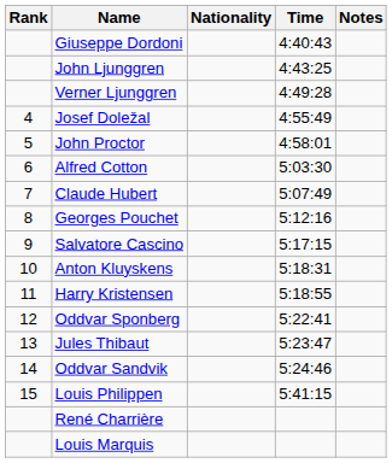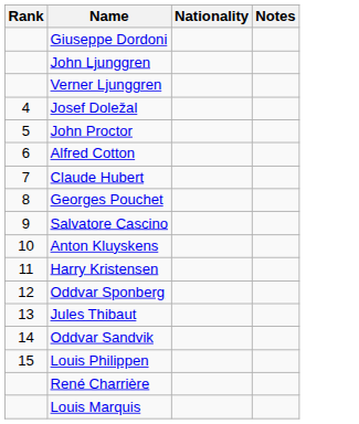 <table class="wikitable sortable" style="text-align:center">
 <tr>
 <th>Rank</th>
 <th>Name</th>
 <th>Nationality</th>
-<th>Time</th>
 <th>Notes</th>
 </tr>
 <tr>
 <td></td>
 <td align=left><a href='#'>Giuseppe Dordoni</a></td>
 <td align=left></td>
-<td>4:40:43</td>
 <td></td>
 </tr>
 <tr>
 <td></td>
 <td align=left><a href='#'>John Ljunggren</a></td>
 <td align=left></td>
-<td>4:43:25</td>
 <td></td>
 </tr>
 <tr>
 <td></td>
 <td align=left><a href='#'>Verner Ljunggren</a></td>
 <td align=left></td>
-<td>4:49:28</td>
 <td></td>
 </tr>
 <tr>
 <td>4</td>
 <td align=left><a href='#'>Josef Doležal</a></td>
 <td align=left></td>
-<td>4:55:49</td>
 <td></td>
 </tr>
 <tr>
 <td>5</td>
 <td align=left><a href='#'>John Proctor</a></td>
 <td align=left></td>
-<td>4:58:01</td>
 <td></td>
 </tr>
 <tr>
 <td>6</td>
 <td align=left><a href='#'>Alfred Cotton</a></td>
 <td align=left></td>
-<td>5:03:30</td>
 <td></td>
 </tr>
 <tr>
 <td>7</td>
 <td align=left><a href='#'>Claude Hubert</a></td>
 <td align=left></td>
-<td>5:07:49</td>
 <td></td>
 </tr>
 <tr>
 <td>8</td>
 <td align=left><a href='#'>Georges Pouchet</a></td>
 <td align=left></td>
-<td>5:12:16</td>
 <td></td>
 </tr>
 <tr>
 <td>9</td>
 <td align=left><a href='#'>Salvatore Cascino</a></td>
 <td align=left></td>
-<td>5:17:15</td>
 <td></td>
 </tr>
 <tr>
 <td>10</td>
 <td align=left><a href='#'>Anton Kluyskens</a></td>
 <td align=left></td>
-<td>5:18:31</td>
 <td></td>
 </tr>
 <tr>
 <td>11</td>
 <td align=left><a href='#'>Harry Kristensen</a></td>
 <td align=left></td>
-<td>5:18:55</td>
 <td></td>
 </tr>
 <tr>
 <td>12</td>
 <td align=left><a href='#'>Oddvar Sponberg</a></td>
 <td align=left></td>
-<td>5:22:41</td>
 <td></td>
 </tr>
 <tr>
 <td>13</td>
 <td align=left><a href='#'>Jules Thibaut</a></td>
 <td align=left></td>
-<td>5:23:47</td>
 <td></td>
 </tr>
 <tr>
 <td>14</td>
 <td align=left><a href='#'>Oddvar Sandvik</a></td>
 <td align=left></td>
-<td>5:24:46</td>
 <td></td>
 </tr>
 <tr>
 <td>15</td>
 <td align=left><a href='#'>Louis Philippen</a></td>
 <td align=left></td>
-<td>5:41:15</td>
 <td></td>
 </tr>
 <tr>
 <td></td>
 <td align=left><a href='#'>René Charrière</a></td>
 <td align=left></td>
 <td></td>
-<td></td>
 </tr>
 <tr>
 <td></td>
 <td align=left><a href='#'>Louis Marquis</a></td>
 <td align=left></td>
 <td></td>
-<td></td>
 </tr>
 </table>
